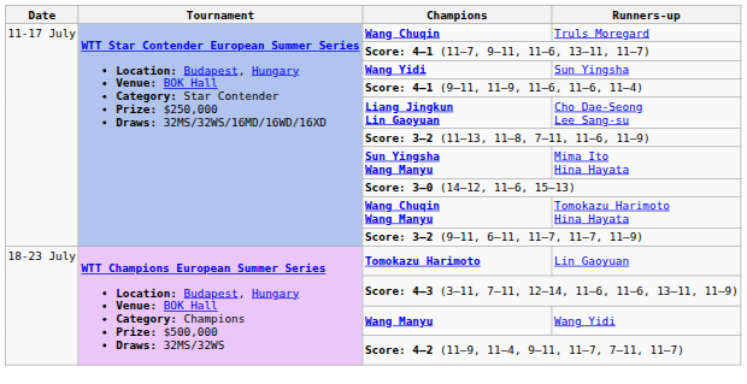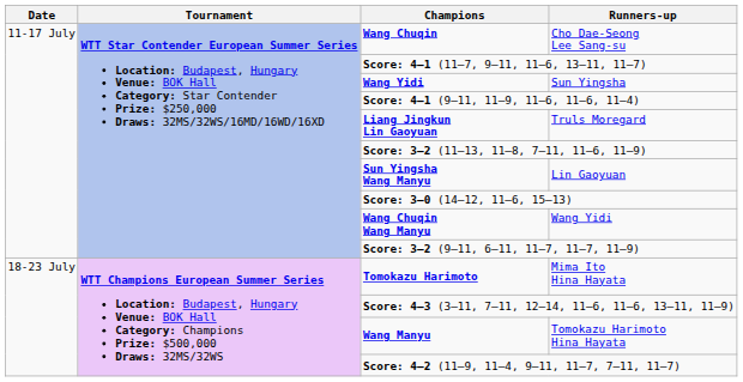 <table class="wikitable">
 <tr>
 <th scope=col>Date</th>
 <th scope=col>Tournament</th>
 <th scope=col>Champions</th>
 <th scope=col>Runners-up</th>
 </tr>
 <tr valign=top>
 <td rowspan=10>11-17 July</td>
 <td style="background:#b0c4ed;" rowspan="10"><br><strong><a href='#'>WTT Star Contender European Summer Series</a></strong><ul><li><strong>Location:</strong> <a href='#'>Budapest</a>, <a href='#'>Hungary</a></li><li><strong>Venue:</strong> <a href='#'>BOK Hall</a></li><li><strong>Category:</strong> Star Contender</li><li><strong>Prize:</strong> $250,000</li><li><strong>Draws:</strong> 32MS/32WS/16MD/16WD/16XD</li></ul></td>
 <td><strong> <a href='#'>Wang Chuqin</a></strong></td>
-<td> <a href='#'>Truls Moregard</a></td>
+<td> <a href='#'>Cho Dae-Seong</a><br> <a href='#'>Lee Sang-su</a></td>
 </tr>
 <tr>
 <td colspan=2><strong>Score: 4–1</strong> (11–7, 9–11, 11–6, 13–11, 11–7)</td>
 </tr>
 <tr valign=top>
 <td><strong> <a href='#'>Wang Yidi</a></strong></td>
 <td> <a href='#'>Sun Yingsha</a></td>
 </tr>
 <tr>
 <td colspan=2><strong>Score: 4–1</strong> (9–11, 11–9, 11–6, 11–6, 11–4)</td>
 </tr>
 <tr valign=top>
 <td><strong> <a href='#'>Liang Jingkun</a><br> <a href='#'>Lin Gaoyuan</a></strong></td>
-<td> <a href='#'>Cho Dae-Seong</a><br> <a href='#'>Lee Sang-su</a></td>
+<td> <a href='#'>Truls Moregard</a></td>
 </tr>
 <tr>
 <td colspan=2><strong>Score: 3–2</strong> (11–13, 11–8, 7–11, 11–6, 11–9)</td>
 </tr>
 <tr valign=top>
 <td><strong> <a href='#'>Sun Yingsha</a><br> <a href='#'>Wang Manyu</a></strong></td>
-<td> <a href='#'>Mima Ito</a><br> <a href='#'>Hina Hayata</a></td>
+<td valign=middle> <a href='#'>Lin Gaoyuan</a></td>
 </tr>
 <tr>
 <td colspan=2><strong>Score: 3–0</strong> (14–12, 11–6, 15–13)</td>
 </tr>
 <tr valign=top>
 <td><strong> <a href='#'>Wang Chuqin</a><br> <a href='#'>Wang Manyu</a></strong></td>
-<td> <a href='#'>Tomokazu Harimoto</a><br> <a href='#'>Hina Hayata</a></td>
+<td> <a href='#'>Wang Yidi</a></td>
 </tr>
 <tr>
 <td colspan=2><strong>Score: 3–2</strong> (9–11, 6–11, 11–7, 11–7, 11–9)</td>
 </tr>
 <tr valign=top>
 <td rowspan=4>18-23 July</td>
 <td style="background:#EBC7F9;" rowspan="4"><br><strong><a href='#'>WTT Champions European Summer Series</a></strong><ul><li><strong>Location:</strong> <a href='#'>Budapest</a>, <a href='#'>Hungary</a></li><li><strong>Venue:</strong> <a href='#'>BOK Hall</a></li><li><strong>Category:</strong> Champions</li><li><strong>Prize:</strong> $500,000</li><li><strong>Draws:</strong> 32MS/32WS</li></ul></td>
 <td valign=middle><strong> <a href='#'>Tomokazu Harimoto</a></strong></td>
-<td valign=middle> <a href='#'>Lin Gaoyuan</a></td>
+<td> <a href='#'>Mima Ito</a><br> <a href='#'>Hina Hayata</a></td>
 </tr>
 <tr>
 <td colspan=2><strong>Score: 4–3</strong> (3–11, 7–11, 12–14, 11–6, 11–6, 13–11, 11–9)</td>
 </tr>
 <tr valign=middle>
 <td><strong> <a href='#'>Wang Manyu</a></strong></td>
-<td> <a href='#'>Wang Yidi</a></td>
+<td> <a href='#'>Tomokazu Harimoto</a><br> <a href='#'>Hina Hayata</a></td>
 </tr>
 <tr>
 <td colspan=2><strong>Score: 4–2</strong> (11–9, 11–4, 9–11, 11–7, 7–11, 11–7)</td>
 </tr>
 </table>
